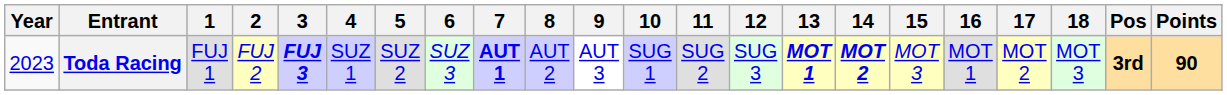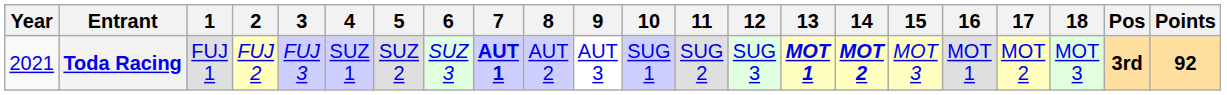 <table class="wikitable" style="text-align:center; font-size:85%">
 <tr>
 <th>Year</th>
 <th>Entrant</th>
 <th>1</th>
 <th>2</th>
 <th>3</th>
 <th>4</th>
 <th>5</th>
 <th>6</th>
 <th>7</th>
 <th>8</th>
 <th>9</th>
 <th>10</th>
 <th>11</th>
 <th>12</th>
 <th>13</th>
 <th>14</th>
 <th>15</th>
 <th>16</th>
 <th>17</th>
 <th>18</th>
 <th>Pos</th>
 <th>Points</th>
 </tr>
 <tr>
-<td><a href='#'>2023</a></td>
+<td><a href='#'>2021</a></td>
 <th nowrap><a href='#'>Toda Racing</a></th>
 <td style="background:#DFDFDF;"><a href='#'>FUJ<br>1</a><br></td>
 <td style="background:#FFFFBF;"><em><a href='#'>FUJ<br>2</a></em><br></td>
-<td style="background:#CFCFFF;"><strong><em><a href='#'>FUJ<br>3</a></em><br></strong></td>
+<td style="background:#CFCFFF;"><em><a href='#'>FUJ<br>3</a></em><br></td>
 <td style="background:#CFCFFF;"><a href='#'>SUZ<br>1</a><br></td>
 <td style="background:#DFDFDF;"><a href='#'>SUZ<br>2</a><br></td>
 <td style="background:#DFFFDF;"><em><a href='#'>SUZ<br>3</a></em><br></td>
 <td style="background:#CFCFFF;"><strong><a href='#'>AUT<br>1</a><br></strong></td>
 <td style="background:#CFCFFF;"><a href='#'>AUT<br>2</a><br></td>
 <td style="background:#FFFFFF;"><a href='#'>AUT<br>3</a><br></td>
 <td style="background:#CFCFFF;"><a href='#'>SUG<br>1</a><br></td>
 <td style="background:#DFDFDF;"><a href='#'>SUG<br>2</a><br></td>
 <td style="background:#DFFFDF;"><a href='#'>SUG<br>3</a><br></td>
 <td style="background:#FFFFBF;"><strong><em><a href='#'>MOT<br>1</a></em></strong><br></td>
 <td style="background:#FFFFBF;"><strong><em><a href='#'>MOT<br>2</a></em></strong><br></td>
 <td style="background:#FFFFBF;"><em><a href='#'>MOT<br>3</a></em><br></td>
 <td style="background:#DFDFDF;"><a href='#'>MOT<br>1</a><br></td>
 <td style="background:#FFFFBF;"><a href='#'>MOT<br>2</a><br></td>
 <td style="background:#DFFFDF;"><a href='#'>MOT<br>3</a><br></td>
 <th style="background:#FFDF9F;">3rd</th>
-<th style="background:#FFDF9F;">90</th>
+<th style="background:#FFDF9F;">92</th>
 </tr>
 </table>
